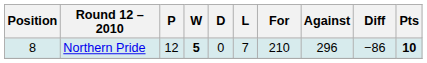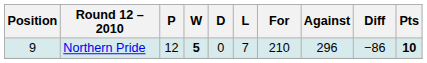 <table class="wikitable" style="text-align:center; font-size:85%;">
 <tr>
 <th width=40 abbr="Position">Position</th>
 <th width=100>Round 12 – 2010</th>
 <th width=20 abbr="Played">P</th>
 <th width=20 abbr="Won">W</th>
 <th width=20 abbr="Drawn">D</th>
 <th width=20 abbr="Lost">L</th>
 <th width=40 abbr="Points for">For</th>
 <th width=40 abbr="Points against">Against</th>
 <th width=40 abbr="Points difference">Diff</th>
 <th width=20 abbr="Points">Pts</th>
 </tr>
 <tr style="background: #d7ebed;">
-<td>8</td>
+<td>9</td>
 <td style="text-align:left;"> <a href='#'>Northern Pride</a></td>
 <td>12</td>
 <td><strong>5</strong></td>
 <td>0</td>
 <td>7</td>
 <td>210</td>
 <td>296</td>
 <td>−86</td>
 <td><strong>10</strong></td>
 </tr>
 <tr>
 </tr>
 </table>
